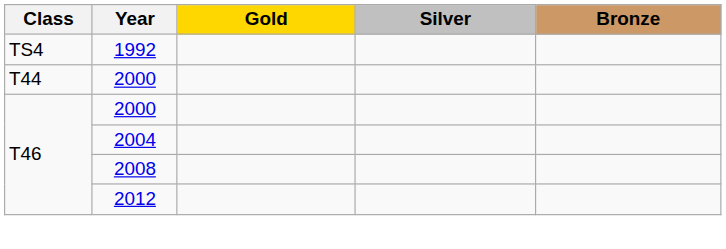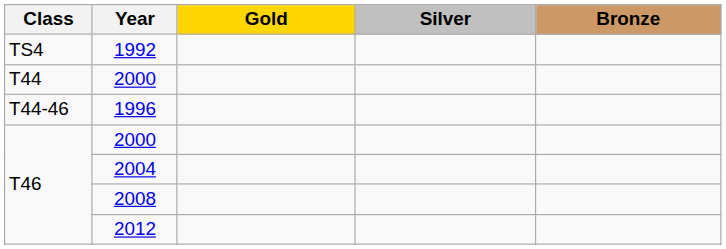 <table class="wikitable">
 <tr>
 <th width=80>Class</th>
 <th width=80>Year</th>
 <td align=center width=200 bgcolor=gold><strong>Gold</strong></td>
 <td align=center width=200 bgcolor=silver><strong>Silver</strong></td>
 <td align=center width=200 bgcolor=cc9966><strong>Bronze</strong></td>
 </tr>
 <tr>
 <td>TS4</td>
 <td align=center><a href='#'>1992</a></td>
 <td></td>
 <td></td>
 <td></td>
 </tr>
 <tr>
 <td>T44</td>
 <td align=center><a href='#'>2000</a></td>
+<td></td>
+<td></td>
+<td></td>
+</tr>
+<tr>
+<td>T44-46</td>
+<td align=center><a href='#'>1996</a></td>
 <td></td>
 <td></td>
 <td></td>
 </tr>
 <tr>
 <td rowspan=4>T46</td>
 <td align=center><a href='#'>2000</a></td>
 <td></td>
 <td></td>
 <td></td>
 </tr>
 <tr>
 <td align=center><a href='#'>2004</a></td>
 <td></td>
 <td></td>
 <td></td>
 </tr>
 <tr>
 <td align=center><a href='#'>2008</a></td>
 <td></td>
 <td></td>
 <td></td>
 </tr>
 <tr>
 <td align=center><a href='#'>2012</a></td>
 <td></td>
 <td></td>
 <td></td>
 </tr>
 </table>
